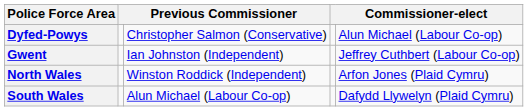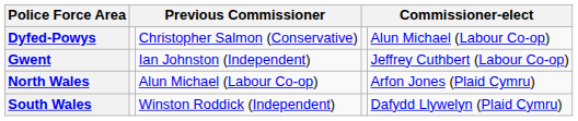 <table class="wikitable">
 <tr>
 <th scope="col">Police Force Area</th>
 <th scope="col" colspan="2">Previous Commissioner</th>
 <th scope="col" colspan="2">Commissioner-elect</th>
 </tr>
 <tr>
 <th scope="row" style="text-align: left"><a href='#'>Dyfed-Powys</a></th>
 <td></td>
 <td><a href='#'>Christopher Salmon</a> (<a href='#'>Conservative</a>)</td>
 <td></td>
 <td><a href='#'>Alun Michael</a> (<a href='#'>Labour Co-op</a>)</td>
 </tr>
 <tr>
 <th scope="row" style="text-align: left"><a href='#'>Gwent</a></th>
 <td></td>
 <td><a href='#'>Ian Johnston</a> (<a href='#'>Independent</a>)</td>
 <td></td>
 <td><a href='#'>Jeffrey Cuthbert</a> (<a href='#'>Labour Co-op</a>)</td>
 </tr>
 <tr>
 <th scope="row" style="text-align: left"><a href='#'>North Wales</a></th>
 <td></td>
-<td><a href='#'>Winston Roddick</a> (<a href='#'>Independent</a>)</td>
+<td><a href='#'>Alun Michael</a> (<a href='#'>Labour Co-op</a>)</td>
 <td></td>
 <td><a href='#'>Arfon Jones</a> (<a href='#'>Plaid Cymru</a>)</td>
 </tr>
 <tr>
 <th scope="row" style="text-align: left;"><a href='#'>South Wales</a></th>
 <td></td>
-<td><a href='#'>Alun Michael</a> (<a href='#'>Labour Co-op</a>)</td>
+<td><a href='#'>Winston Roddick</a> (<a href='#'>Independent</a>)</td>
 <td></td>
 <td><a href='#'>Dafydd Llywelyn</a> (<a href='#'>Plaid Cymru</a>)</td>
 </tr>
 </table>
